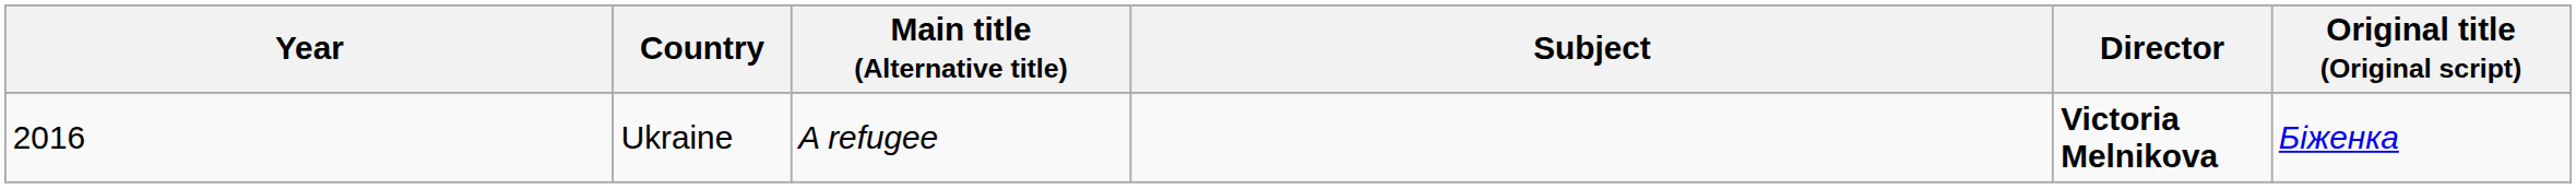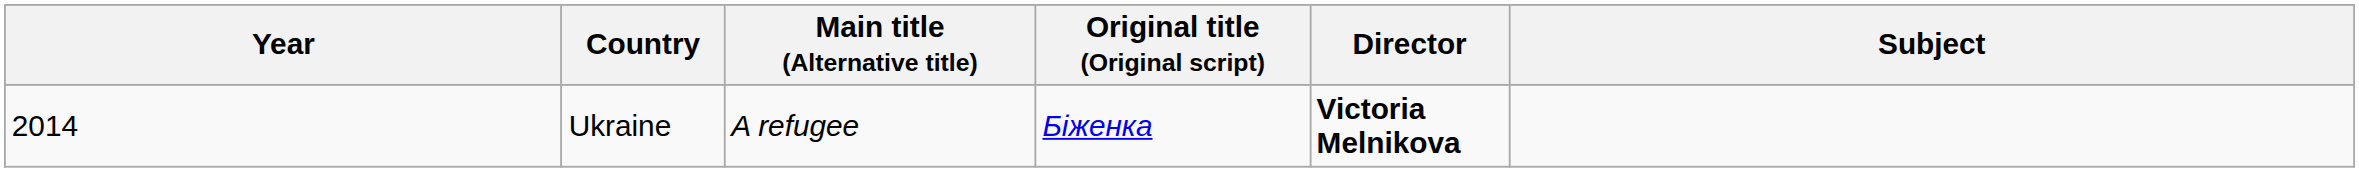 <table class="wikitable sortable" style="width:100%;">
 <tr>
 <th>Year</th>
 <th width= 80>Country</th>
 <th class="unsortable" style="width:160px;">Main title<br><small>(Alternative title)</small></th>
+<th class="unsortable" style="width:140px;">Original title<br><small>(Original script)</small></th>
+<th width=100>Director</th>
 <th class="unsortable">Subject</th>
-<th width=100>Director</th>
-<th class="unsortable" style="width:140px;">Original title<br><small>(Original script)</small></th>
 </tr>
 <tr>
-<td>2016</td>
+<td>2014</td>
 <td>Ukraine</td>
 <td><em>A refugee</em></td>
+<td><em><a href='#'>Біженка</a></em></td>
+<td><strong>Victoria Melnikova</strong></td>
 <td></td>
-<td><strong>Victoria Melnikova</strong></td>
-<td><em><a href='#'>Біженка</a></em></td>
 </tr>
 </table>
